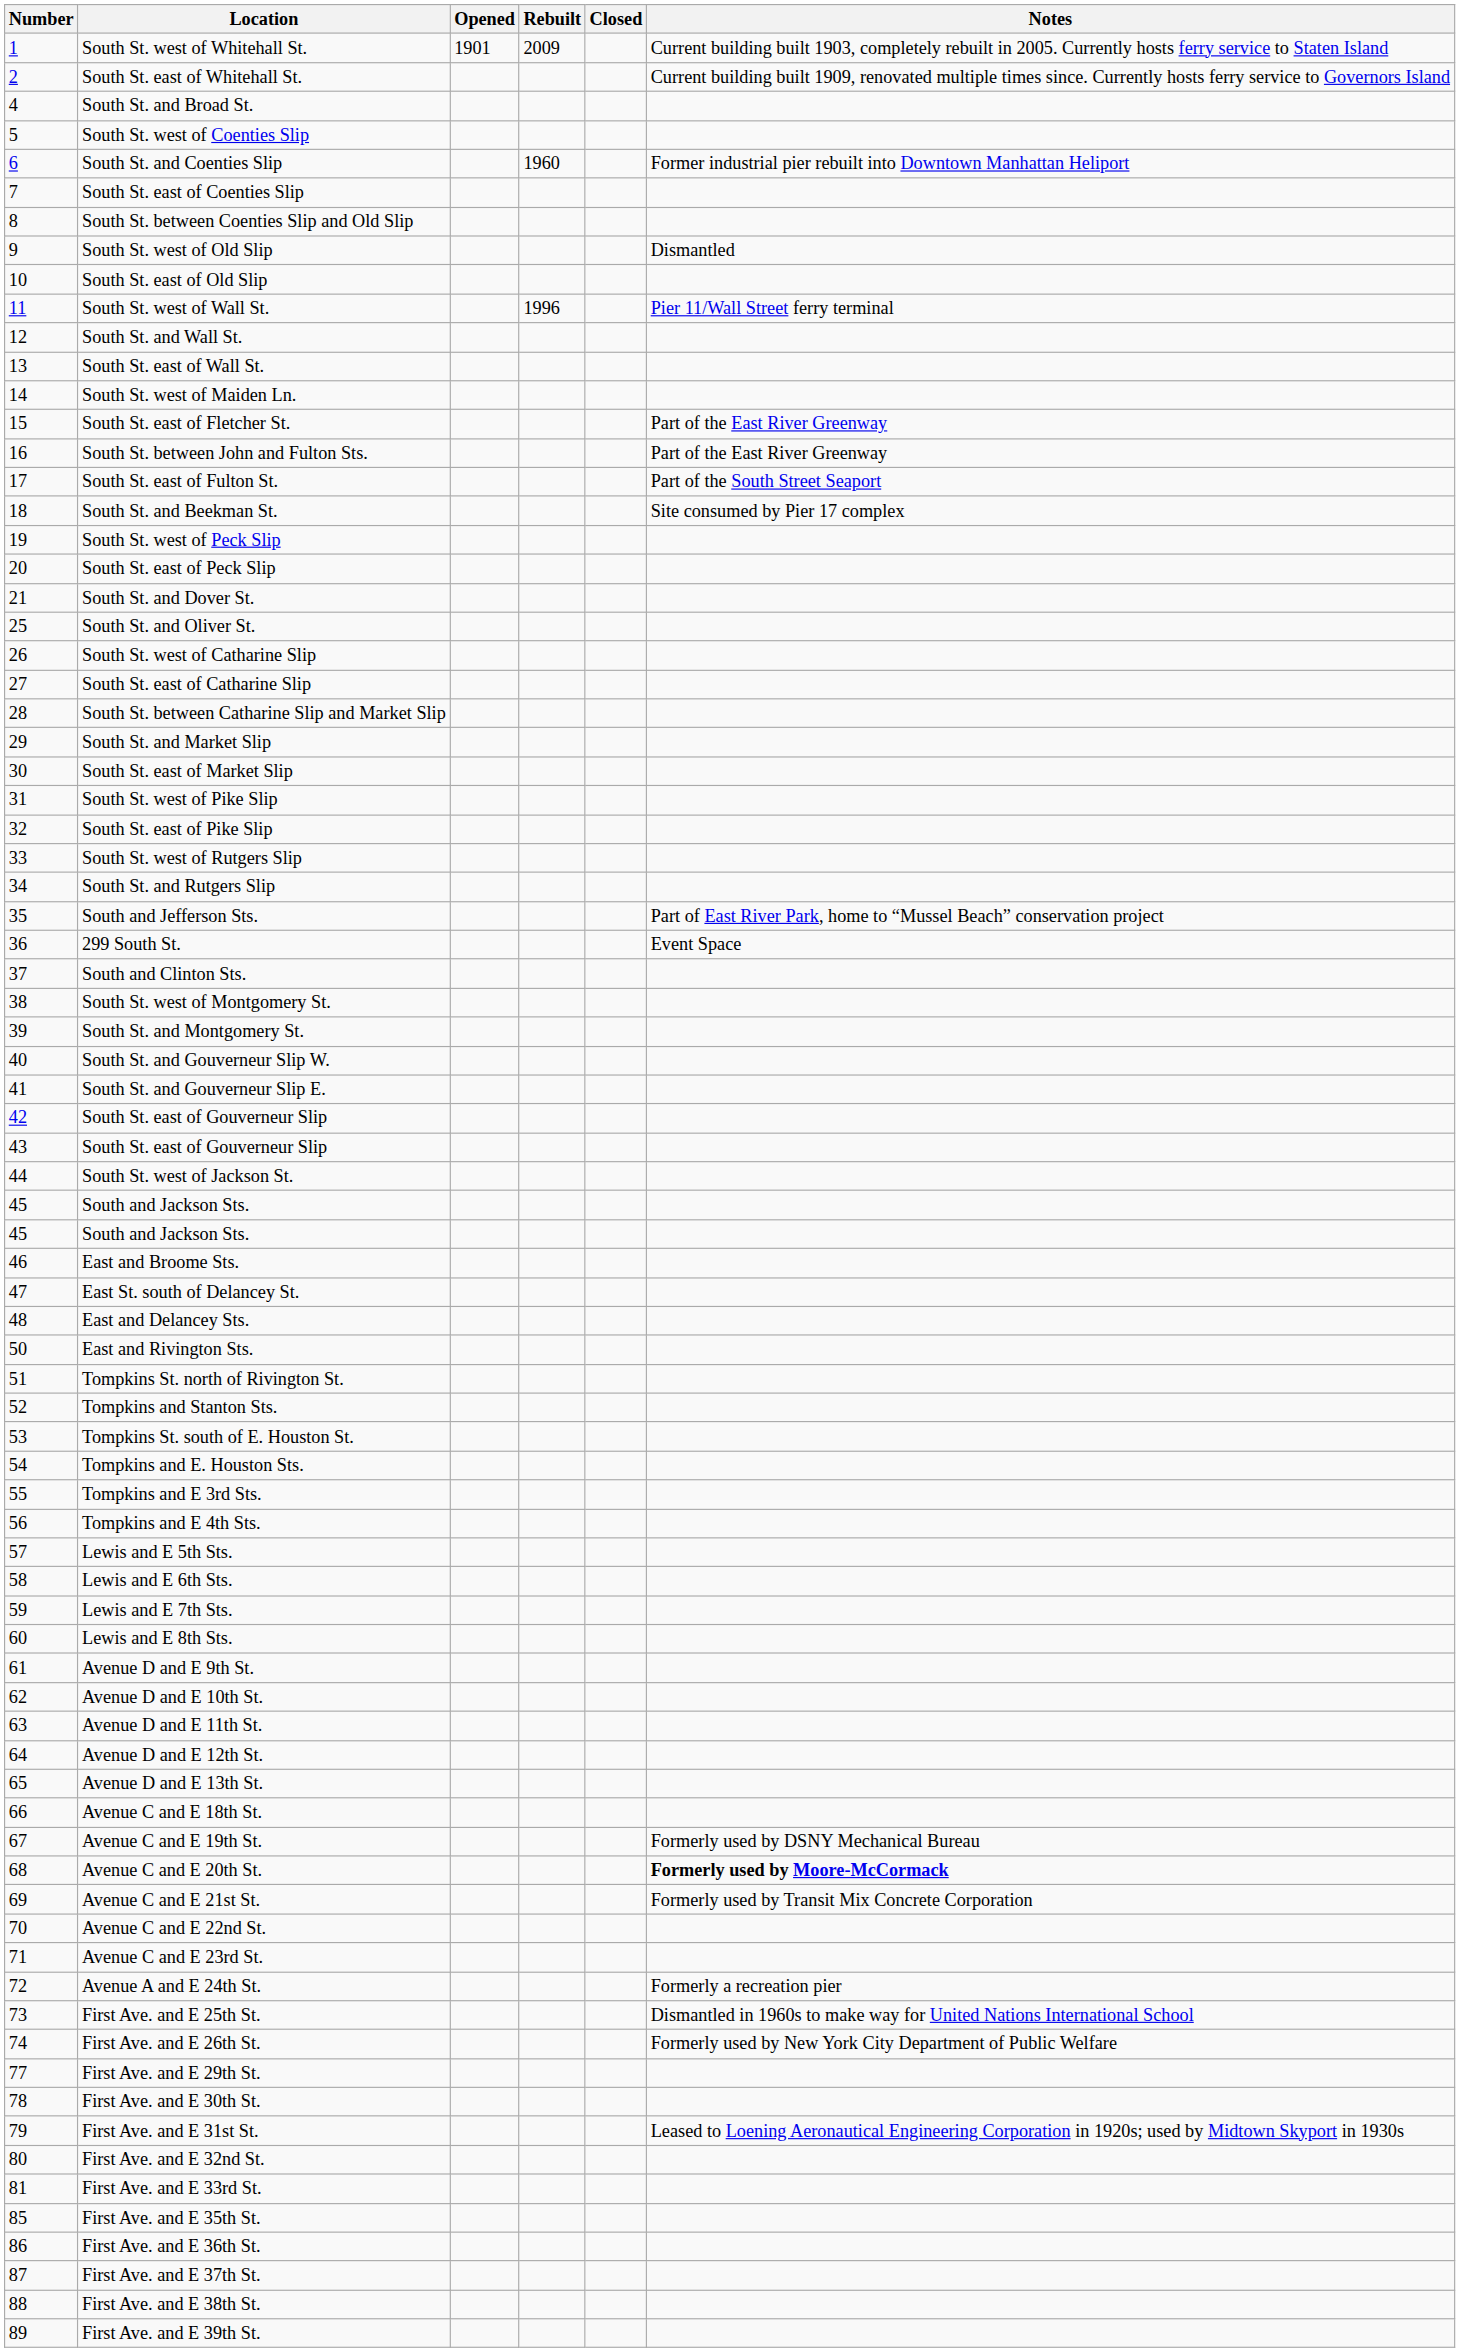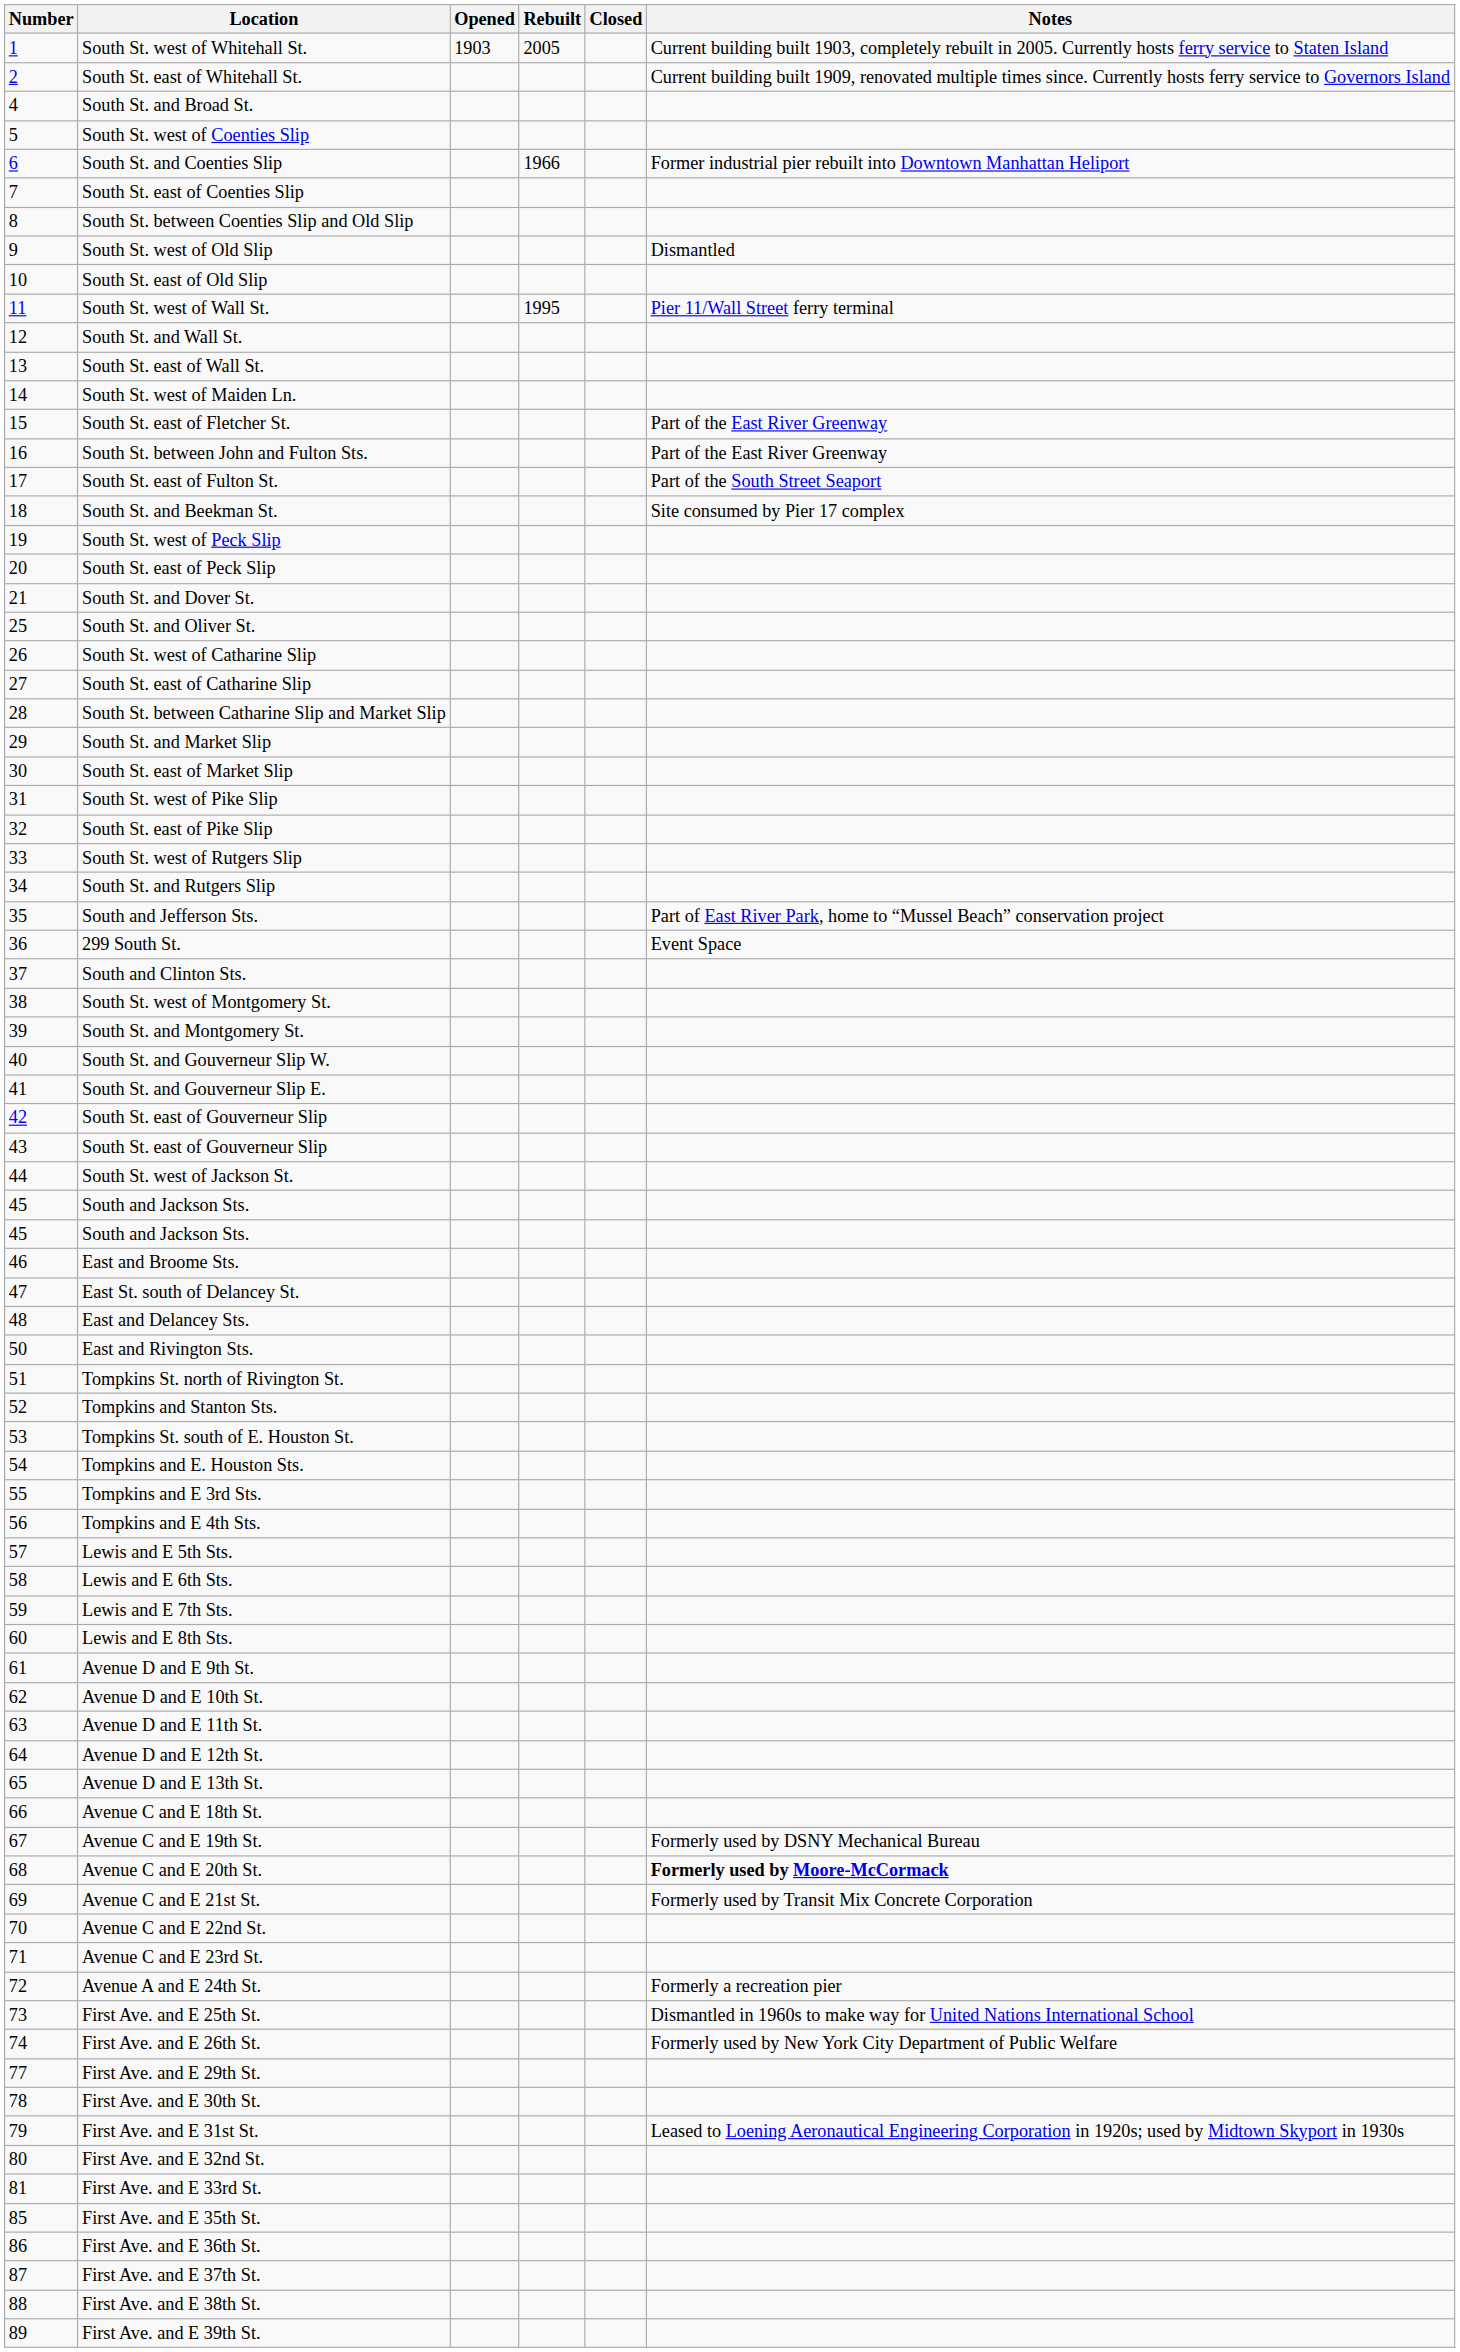 <table class="wikitable sortable plainrowheaders">
 <tr>
 <th scope="col">Number</th>
 <th scope="col">Location</th>
 <th scope="col">Opened</th>
 <th scope="col">Rebuilt</th>
 <th scope="col">Closed</th>
 <th scope="col">Notes</th>
 </tr>
 <tr>
 <td><a href='#'>1</a></td>
 <td>South St. west of Whitehall St.</td>
-<td>1901</td>
-<td>2009</td>
+<td>1903</td>
+<td>2005</td>
 <td></td>
 <td>Current building built 1903, completely rebuilt in 2005. Currently hosts <a href='#'>ferry service</a> to <a href='#'>Staten Island</a></td>
 </tr>
 <tr>
 <td><a href='#'>2</a></td>
 <td>South St. east of Whitehall St.</td>
 <td></td>
 <td></td>
 <td></td>
 <td>Current building built 1909, renovated multiple times since. Currently hosts ferry service to <a href='#'>Governors Island</a></td>
 </tr>
 <tr>
 <td>4</td>
 <td>South St. and Broad St.</td>
 <td></td>
 <td></td>
 <td></td>
 <td></td>
 </tr>
 <tr>
 <td>5</td>
 <td>South St. west of <a href='#'>Coenties Slip</a></td>
 <td></td>
 <td></td>
 <td></td>
 <td></td>
 </tr>
 <tr>
 <td><a href='#'>6</a></td>
 <td>South St. and Coenties Slip</td>
 <td></td>
-<td>1960</td>
+<td>1966</td>
 <td></td>
 <td>Former industrial pier rebuilt into <a href='#'>Downtown Manhattan Heliport</a></td>
 </tr>
 <tr>
 <td>7</td>
 <td>South St. east of Coenties Slip</td>
 <td></td>
 <td></td>
 <td></td>
 <td></td>
 </tr>
 <tr>
 <td>8</td>
 <td>South St. between Coenties Slip and Old Slip</td>
 <td></td>
 <td></td>
 <td></td>
 <td></td>
 </tr>
 <tr>
 <td>9</td>
 <td>South St. west of Old Slip</td>
 <td></td>
 <td></td>
 <td></td>
 <td>Dismantled</td>
 </tr>
 <tr>
 <td>10</td>
 <td>South St. east of Old Slip</td>
 <td></td>
 <td></td>
 <td></td>
 <td></td>
 </tr>
 <tr>
 <td><a href='#'>11</a></td>
 <td>South St. west of Wall St.</td>
 <td></td>
-<td>1996</td>
+<td>1995</td>
 <td></td>
 <td><a href='#'>Pier 11/Wall Street</a> ferry terminal</td>
 </tr>
 <tr>
 <td>12</td>
 <td>South St. and Wall St.</td>
 <td></td>
 <td></td>
 <td></td>
 <td></td>
 </tr>
 <tr>
 <td>13</td>
 <td>South St. east of Wall St.</td>
 <td></td>
 <td></td>
 <td></td>
 <td></td>
 </tr>
 <tr>
 <td>14</td>
 <td>South St. west of Maiden Ln.</td>
 <td></td>
 <td></td>
 <td></td>
 <td></td>
 </tr>
 <tr>
 <td>15</td>
 <td>South St. east of Fletcher St.</td>
 <td></td>
 <td></td>
 <td></td>
 <td>Part of the <a href='#'>East River Greenway</a></td>
 </tr>
 <tr>
 <td>16</td>
 <td>South St. between John and Fulton Sts.</td>
 <td></td>
 <td></td>
 <td></td>
 <td>Part of the East River Greenway</td>
 </tr>
 <tr>
 <td>17</td>
 <td>South St. east of Fulton St.</td>
 <td></td>
 <td></td>
 <td></td>
 <td>Part of the <a href='#'>South Street Seaport</a></td>
 </tr>
 <tr>
 <td>18</td>
 <td>South St. and Beekman St.</td>
 <td></td>
 <td></td>
 <td></td>
 <td>Site consumed by Pier 17 complex</td>
 </tr>
 <tr>
 <td>19</td>
 <td>South St. west of <a href='#'>Peck Slip</a></td>
 <td></td>
 <td></td>
 <td></td>
 <td></td>
 </tr>
 <tr>
 <td>20</td>
 <td>South St. east of Peck Slip</td>
 <td></td>
 <td></td>
 <td></td>
 <td></td>
 </tr>
 <tr>
 <td>21</td>
 <td>South St. and Dover St.</td>
 <td></td>
 <td></td>
 <td></td>
 <td></td>
 </tr>
 <tr>
 <td>25</td>
 <td>South St. and Oliver St.</td>
 <td></td>
 <td></td>
 <td></td>
 <td></td>
 </tr>
 <tr>
 <td>26</td>
 <td>South St. west of Catharine Slip</td>
 <td></td>
 <td></td>
 <td></td>
 <td></td>
 </tr>
 <tr>
 <td>27</td>
 <td>South St. east of Catharine Slip</td>
 <td></td>
 <td></td>
 <td></td>
 <td></td>
 </tr>
 <tr>
 <td>28</td>
 <td>South St. between Catharine Slip and Market Slip</td>
 <td></td>
 <td></td>
 <td></td>
 <td></td>
 </tr>
 <tr>
 <td>29</td>
 <td>South St. and Market Slip</td>
 <td></td>
 <td></td>
 <td></td>
 <td></td>
 </tr>
 <tr>
 <td>30</td>
 <td>South St. east of Market Slip</td>
 <td></td>
 <td></td>
 <td></td>
 <td></td>
 </tr>
 <tr>
 <td>31</td>
 <td>South St. west of Pike Slip</td>
 <td></td>
 <td></td>
 <td></td>
 <td></td>
 </tr>
 <tr>
 <td>32</td>
 <td>South St. east of Pike Slip</td>
 <td></td>
 <td></td>
 <td></td>
 <td></td>
 </tr>
 <tr>
 <td>33</td>
 <td>South St. west of Rutgers Slip</td>
 <td></td>
 <td></td>
 <td></td>
 <td></td>
 </tr>
 <tr>
 <td>34</td>
 <td>South St. and Rutgers Slip</td>
 <td></td>
 <td></td>
 <td></td>
 <td></td>
 </tr>
 <tr>
 <td>35</td>
 <td>South and Jefferson Sts.</td>
 <td></td>
 <td></td>
 <td></td>
 <td>Part of <a href='#'>East River Park</a>, home to “Mussel Beach” conservation project</td>
 </tr>
 <tr>
 <td>36</td>
 <td>299 South St.</td>
 <td></td>
 <td></td>
 <td></td>
 <td>Event Space</td>
 </tr>
 <tr>
 <td>37</td>
 <td>South and Clinton Sts.</td>
 <td></td>
 <td></td>
 <td></td>
 <td></td>
 </tr>
 <tr>
 <td>38</td>
 <td>South St. west of Montgomery St.</td>
 <td></td>
 <td></td>
 <td></td>
 <td></td>
 </tr>
 <tr>
 <td>39</td>
 <td>South St. and Montgomery St.</td>
 <td></td>
 <td></td>
 <td></td>
 <td></td>
 </tr>
 <tr>
 <td>40</td>
 <td>South St. and Gouverneur Slip W.</td>
 <td></td>
 <td></td>
 <td></td>
 <td></td>
 </tr>
 <tr>
 <td>41</td>
 <td>South St. and Gouverneur Slip E.</td>
 <td></td>
 <td></td>
 <td></td>
 <td></td>
 </tr>
 <tr>
 <td><a href='#'>42</a></td>
 <td>South St. east of Gouverneur Slip</td>
 <td></td>
 <td></td>
 <td></td>
 <td></td>
 </tr>
 <tr>
 <td>43</td>
 <td>South St. east of Gouverneur Slip</td>
 <td></td>
 <td></td>
 <td></td>
 <td></td>
 </tr>
 <tr>
 <td>44</td>
 <td>South St. west of Jackson St.</td>
 <td></td>
 <td></td>
 <td></td>
 <td></td>
 </tr>
 <tr>
 <td>45</td>
 <td>South and Jackson Sts.</td>
 <td></td>
 <td></td>
 <td></td>
 <td></td>
 </tr>
 <tr>
 <td>45</td>
 <td>South and Jackson Sts.</td>
 <td></td>
 <td></td>
 <td></td>
 <td></td>
 </tr>
 <tr>
 <td>46</td>
 <td>East and Broome Sts.</td>
 <td></td>
 <td></td>
 <td></td>
 <td></td>
 </tr>
 <tr>
 <td>47</td>
 <td>East St. south of Delancey St.</td>
 <td></td>
 <td></td>
 <td></td>
 <td></td>
 </tr>
 <tr>
 <td>48</td>
 <td>East and Delancey Sts.</td>
 <td></td>
 <td></td>
 <td></td>
 <td></td>
 </tr>
 <tr>
 <td>50</td>
 <td>East and Rivington Sts.</td>
 <td></td>
 <td></td>
 <td></td>
 <td></td>
 </tr>
 <tr>
 <td>51</td>
 <td>Tompkins St. north of Rivington St.</td>
 <td></td>
 <td></td>
 <td></td>
 <td></td>
 </tr>
 <tr>
 <td>52</td>
 <td>Tompkins and Stanton Sts.</td>
 <td></td>
 <td></td>
 <td></td>
 <td></td>
 </tr>
 <tr>
 <td>53</td>
 <td>Tompkins St. south of E. Houston St.</td>
 <td></td>
 <td></td>
 <td></td>
 <td></td>
 </tr>
 <tr>
 <td>54</td>
 <td>Tompkins and E. Houston Sts.</td>
 <td></td>
 <td></td>
 <td></td>
 <td></td>
 </tr>
 <tr>
 <td>55</td>
 <td>Tompkins and E 3rd Sts.</td>
 <td></td>
 <td></td>
 <td></td>
 <td></td>
 </tr>
 <tr>
 <td>56</td>
 <td>Tompkins and E 4th Sts.</td>
 <td></td>
 <td></td>
 <td></td>
 <td></td>
 </tr>
 <tr>
 <td>57</td>
 <td>Lewis and E 5th Sts.</td>
 <td></td>
 <td></td>
 <td></td>
 <td></td>
 </tr>
 <tr>
 <td>58</td>
 <td>Lewis and E 6th Sts.</td>
 <td></td>
 <td></td>
 <td></td>
 <td></td>
 </tr>
 <tr>
 <td>59</td>
 <td>Lewis and E 7th Sts.</td>
 <td></td>
 <td></td>
 <td></td>
 <td></td>
 </tr>
 <tr>
 <td>60</td>
 <td>Lewis and E 8th Sts.</td>
 <td></td>
 <td></td>
 <td></td>
 <td></td>
 </tr>
 <tr>
 <td>61</td>
 <td>Avenue D and E 9th St.</td>
 <td></td>
 <td></td>
 <td></td>
 <td></td>
 </tr>
 <tr>
 <td>62</td>
 <td>Avenue D and E 10th St.</td>
 <td></td>
 <td></td>
 <td></td>
 <td></td>
 </tr>
 <tr>
 <td>63</td>
 <td>Avenue D and E 11th St.</td>
 <td></td>
 <td></td>
 <td></td>
 <td></td>
 </tr>
 <tr>
 <td>64</td>
 <td>Avenue D and E 12th St.</td>
 <td></td>
 <td></td>
 <td></td>
 <td></td>
 </tr>
 <tr>
 <td>65</td>
 <td>Avenue D and E 13th St.</td>
 <td></td>
 <td></td>
 <td></td>
 <td></td>
 </tr>
 <tr>
 <td>66</td>
 <td>Avenue C and E 18th St.</td>
 <td></td>
 <td></td>
 <td></td>
 <td></td>
 </tr>
 <tr>
 <td>67</td>
 <td>Avenue C and E 19th St.</td>
 <td></td>
 <td></td>
 <td></td>
 <td>Formerly used by DSNY Mechanical Bureau</td>
 </tr>
 <tr>
 <td>68</td>
 <td>Avenue C and E 20th St.</td>
 <td></td>
 <td></td>
 <td></td>
 <td><strong>Formerly used by <a href='#'>Moore-McCormack</a></strong></td>
 </tr>
 <tr>
 <td>69</td>
 <td>Avenue C and E 21st St.</td>
 <td></td>
 <td></td>
 <td></td>
 <td>Formerly used by Transit Mix Concrete Corporation</td>
 </tr>
 <tr>
 <td>70</td>
 <td>Avenue C and E 22nd St.</td>
 <td></td>
 <td></td>
 <td></td>
 <td></td>
 </tr>
 <tr>
 <td>71</td>
 <td>Avenue C and E 23rd St.</td>
 <td></td>
 <td></td>
 <td></td>
 <td></td>
 </tr>
 <tr>
 <td>72</td>
 <td>Avenue A and E 24th St.</td>
 <td></td>
 <td></td>
 <td></td>
 <td>Formerly a recreation pier</td>
 </tr>
 <tr>
 <td>73</td>
 <td>First Ave. and E 25th St.</td>
 <td></td>
 <td></td>
 <td></td>
 <td>Dismantled in 1960s to make way for <a href='#'>United Nations International School</a></td>
 </tr>
 <tr>
 <td>74</td>
 <td>First Ave. and E 26th St.</td>
 <td></td>
 <td></td>
 <td></td>
 <td>Formerly used by New York City Department of Public Welfare</td>
 </tr>
 <tr>
 <td>77</td>
 <td>First Ave. and E 29th St.</td>
 <td></td>
 <td></td>
 <td></td>
 <td></td>
 </tr>
 <tr>
 <td>78</td>
 <td>First Ave. and E 30th St.</td>
 <td></td>
 <td></td>
 <td></td>
 <td></td>
 </tr>
 <tr>
 <td>79</td>
 <td>First Ave. and E 31st St.</td>
 <td></td>
 <td></td>
 <td></td>
 <td>Leased to <a href='#'>Loening Aeronautical Engineering Corporation</a> in 1920s; used by <a href='#'>Midtown Skyport</a> in 1930s</td>
 </tr>
 <tr>
 <td>80</td>
 <td>First Ave. and E 32nd St.</td>
 <td></td>
 <td></td>
 <td></td>
 <td></td>
 </tr>
 <tr>
 <td>81</td>
 <td>First Ave. and E 33rd St.</td>
 <td></td>
 <td></td>
 <td></td>
 <td></td>
 </tr>
 <tr>
 <td>85</td>
 <td>First Ave. and E 35th St.</td>
 <td></td>
 <td></td>
 <td></td>
 <td></td>
 </tr>
 <tr>
 <td>86</td>
 <td>First Ave. and E 36th St.</td>
 <td></td>
 <td></td>
 <td></td>
 <td></td>
 </tr>
 <tr>
 <td>87</td>
 <td>First Ave. and E 37th St.</td>
 <td></td>
 <td></td>
 <td></td>
 <td></td>
 </tr>
 <tr>
 <td>88</td>
 <td>First Ave. and E 38th St.</td>
 <td></td>
 <td></td>
 <td></td>
 <td></td>
 </tr>
 <tr>
 <td>89</td>
 <td>First Ave. and E 39th St.</td>
 <td></td>
 <td></td>
 <td></td>
 <td></td>
 </tr>
 </table>
